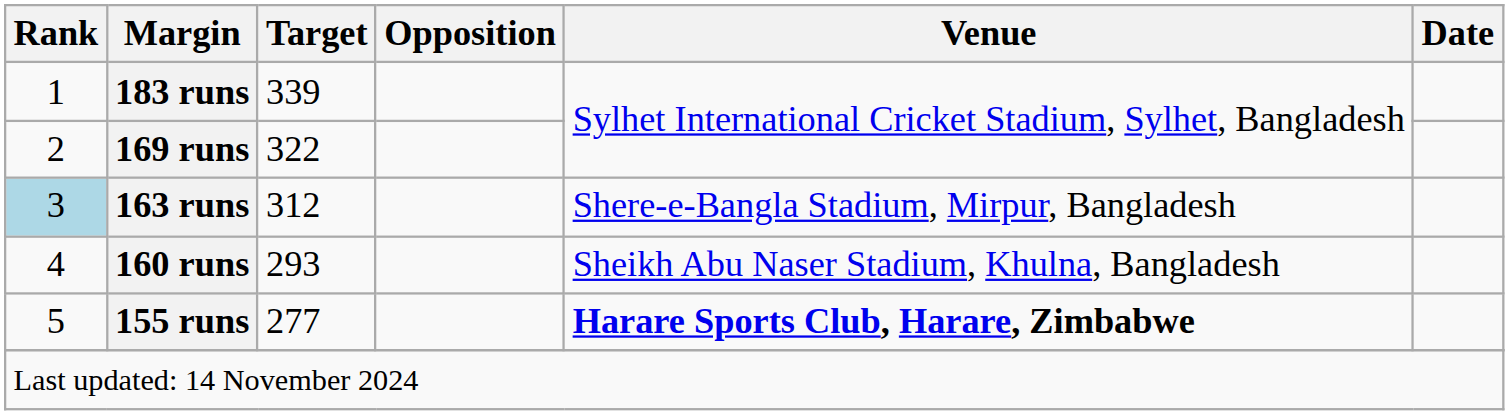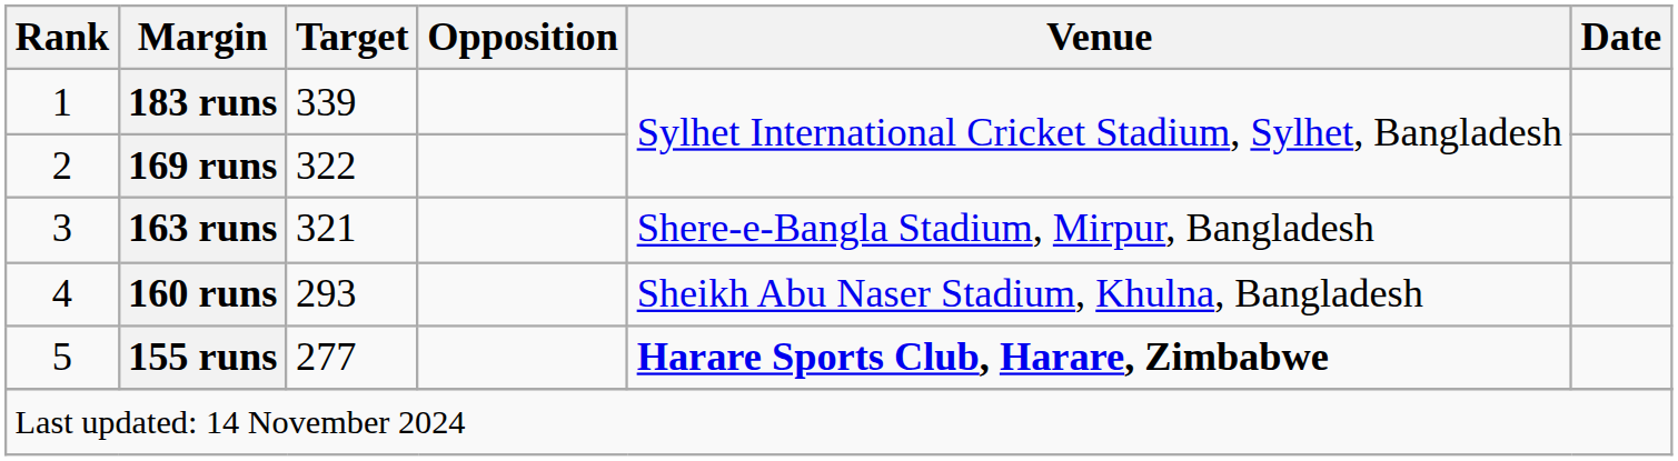 <table class="wikitable plainrowheaders sortable">
 <tr>
 <th scope=col>Rank</th>
 <th scope=col>Margin</th>
 <th scope=col>Target</th>
 <th scope=col>Opposition</th>
 <th scope=col>Venue</th>
 <th scope=col>Date</th>
 </tr>
 <tr>
 <td align=center>1</td>
 <th scope=row style=text-align:center;>183 runs</th>
 <td>339</td>
 <td></td>
 <td rowspan=2><a href='#'>Sylhet International Cricket Stadium</a>, <a href='#'>Sylhet</a>, Bangladesh</td>
 <td></td>
 </tr>
 <tr>
 <td align=center>2</td>
 <th scope=row style=text-align:center;>169 runs</th>
 <td>322</td>
 <td></td>
 <td></td>
 </tr>
 <tr>
-<td align=center style="background: lightblue;">3</td>
+<td align=center>3</td>
 <th scope=row style=text-align:center;>163 runs</th>
-<td>312</td>
+<td>321</td>
 <td></td>
 <td><a href='#'>Shere-e-Bangla Stadium</a>, <a href='#'>Mirpur</a>, Bangladesh</td>
 <td></td>
 </tr>
 <tr>
 <td align=center>4</td>
 <th scope=row style=text-align:center;>160 runs</th>
 <td>293</td>
 <td></td>
 <td><a href='#'>Sheikh Abu Naser Stadium</a>, <a href='#'>Khulna</a>, Bangladesh</td>
 <td></td>
 </tr>
 <tr>
 <td align=center>5</td>
 <th scope=row style=text-align:center;>155 runs</th>
 <td>277</td>
 <td></td>
 <td><strong><a href='#'>Harare Sports Club</a>, <a href='#'>Harare</a>, Zimbabwe</strong></td>
 <td></td>
 </tr>
 <tr>
 </tr>
 <tr class=sortbottom>
 <td colspan=6><small>Last updated: 14 November 2024</small></td>
 </tr>
 </table>
